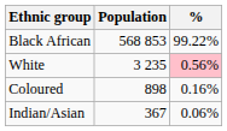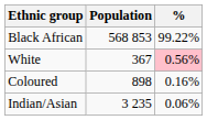 <table class="wikitable" style="font-size: 95%; text-align: right">
 <tr>
 <th>Ethnic group</th>
 <th>Population</th>
 <th>%</th>
 </tr>
 <tr>
 <td align=left>Black African</td>
 <td>568 853</td>
 <td>99.22%</td>
 </tr>
 <tr>
 <td align=left>White</td>
-<td>3 235</td>
+<td>367</td>
 <td style="background: pink;">0.56%</td>
 </tr>
 <tr>
 <td align=left>Coloured</td>
 <td>898</td>
 <td>0.16%</td>
 </tr>
 <tr>
 <td align=left>Indian/Asian</td>
-<td>367</td>
+<td>3 235</td>
 <td>0.06%</td>
 </tr>
 </table>
